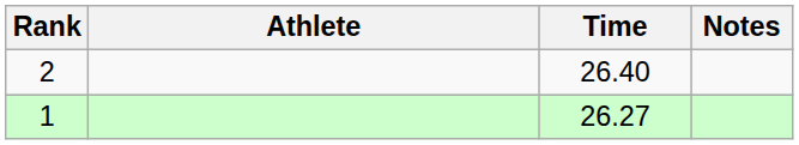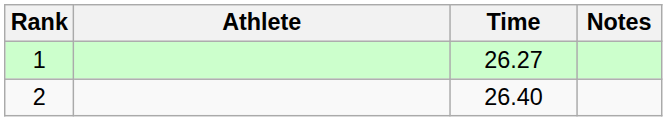 <table class="wikitable" style="text-align:center">
 <tr>
 <th width=40>Rank</th>
 <th width=250>Athlete</th>
 <th width=80>Time</th>
 <th width=50>Notes</th>
 </tr>
+<tr bgcolor=ccffcc>
+<td>1</td>
+<td align=left></td>
+<td>26.27</td>
+<td></td>
+</tr>
 <tr>
 <td>2</td>
 <td align=left></td>
 <td>26.40</td>
 <td></td>
 </tr>
-<tr bgcolor=ccffcc>
-<td>1</td>
-<td align=left></td>
-<td>26.27</td>
-<td></td>
-</tr>
 </table>
